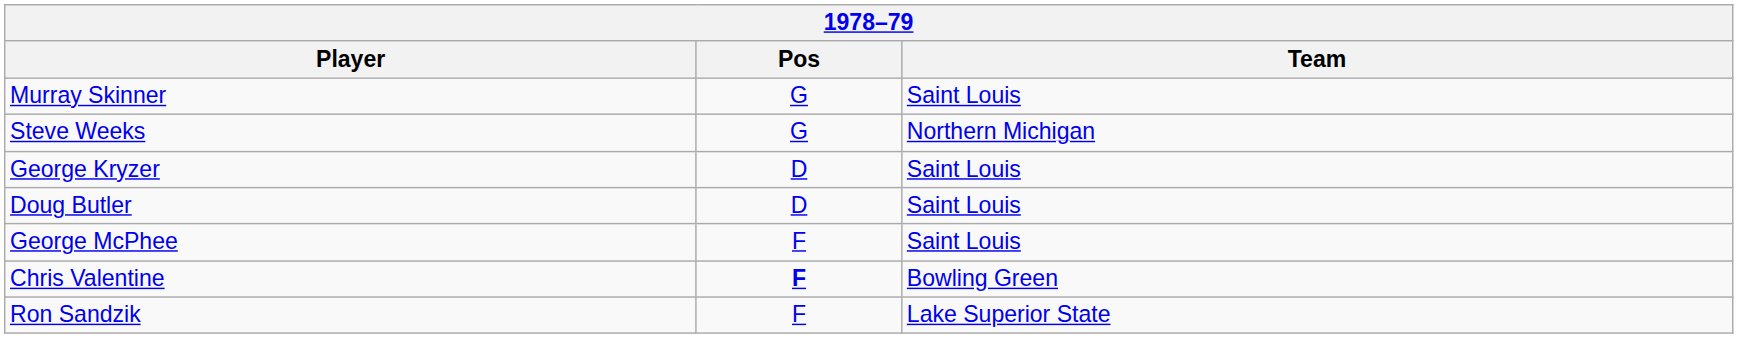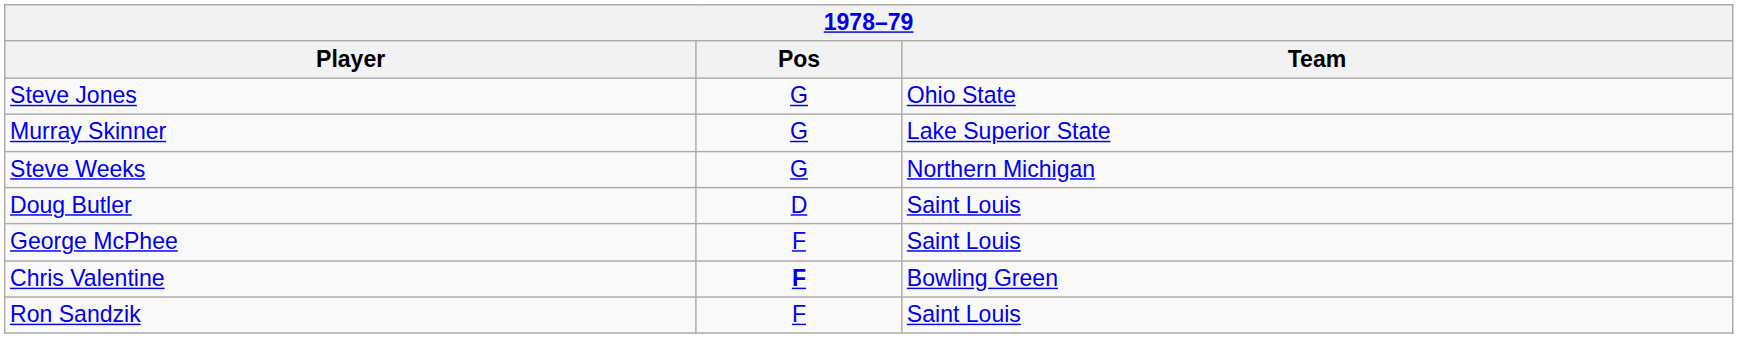 <table class="wikitable" width=95%>
 <tr>
 <th colspan=3><a href='#'>1978–79</a></th>
 </tr>
 <tr>
 <th>Player</th>
 <th>Pos</th>
 <th>Team</th>
 </tr>
 <tr>
+<td><a href='#'>Steve Jones</a></td>
+<td style="text-align:center;"><a href='#'>G</a></td>
+<td><a href='#'>Ohio State</a></td>
+</tr>
+<tr>
 <td><a href='#'>Murray Skinner</a></td>
 <td style="text-align:center;"><a href='#'>G</a></td>
-<td><a href='#'>Saint Louis</a></td>
+<td><a href='#'>Lake Superior State</a></td>
 </tr>
 <tr>
 <td><a href='#'>Steve Weeks</a></td>
 <td style="text-align:center;"><a href='#'>G</a></td>
 <td><a href='#'>Northern Michigan</a></td>
-</tr>
-<tr>
-<td><a href='#'>George Kryzer</a></td>
-<td style="text-align:center;"><a href='#'>D</a></td>
-<td><a href='#'>Saint Louis</a></td>
 </tr>
 <tr>
 <td><a href='#'>Doug Butler</a></td>
 <td style="text-align:center;"><a href='#'>D</a></td>
 <td><a href='#'>Saint Louis</a></td>
 </tr>
 <tr>
 <td><a href='#'>George McPhee</a></td>
 <td style="text-align:center;"><a href='#'>F</a></td>
 <td><a href='#'>Saint Louis</a></td>
 </tr>
 <tr>
 <td><a href='#'>Chris Valentine</a></td>
 <td style="text-align:center;"><strong><a href='#'>F</a></strong></td>
 <td><a href='#'>Bowling Green</a></td>
 </tr>
 <tr>
 <td><a href='#'>Ron Sandzik</a></td>
 <td style="text-align:center;"><a href='#'>F</a></td>
-<td><a href='#'>Lake Superior State</a></td>
+<td><a href='#'>Saint Louis</a></td>
 </tr>
 </table>
